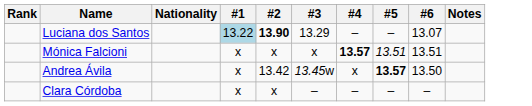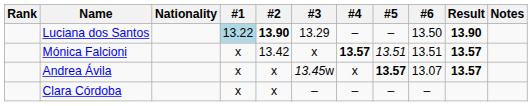 <table class="wikitable sortable" style="text-align:center">
 <tr>
 <th>Rank</th>
 <th>Name</th>
 <th>Nationality</th>
 <th>#1</th>
 <th>#2</th>
 <th>#3</th>
 <th>#4</th>
 <th>#5</th>
 <th>#6</th>
+<th>Result</th>
 <th>Notes</th>
 </tr>
 <tr>
 <td></td>
 <td align=left><a href='#'>Luciana dos Santos</a></td>
 <td align=left></td>
 <td style="background: lightblue;">13.22</td>
 <td><strong>13.90</strong></td>
 <td>13.29</td>
 <td>–</td>
 <td>–</td>
-<td>13.07</td>
+<td>13.50</td>
+<td><strong>13.90</strong></td>
 <td></td>
 </tr>
 <tr>
 <td></td>
 <td align=left><a href='#'>Mónica Falcioni</a></td>
 <td align=left></td>
 <td>x</td>
-<td>x</td>
+<td>13.42</td>
 <td>x</td>
 <td><strong>13.57</strong></td>
 <td><em>13.51</em></td>
 <td>13.51</td>
+<td><strong>13.57</strong></td>
 <td></td>
 </tr>
 <tr>
 <td></td>
 <td align=left><a href='#'>Andrea Ávila</a></td>
 <td align=left></td>
 <td>x</td>
-<td>13.42</td>
+<td>x</td>
 <td><em>13.45</em>w</td>
 <td>x</td>
 <td><strong>13.57</strong></td>
-<td>13.50</td>
+<td>13.07</td>
+<td><strong>13.57</strong></td>
 <td></td>
 </tr>
 <tr>
 <td></td>
 <td align=left><a href='#'>Clara Córdoba</a></td>
 <td align=left></td>
 <td>x</td>
 <td>x</td>
 <td>–</td>
 <td>–</td>
 <td>–</td>
 <td>–</td>
+<td><strong></strong></td>
 <td></td>
 </tr>
 </table>
